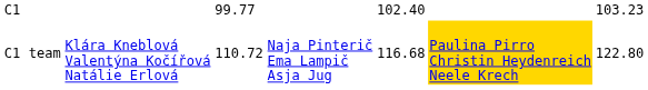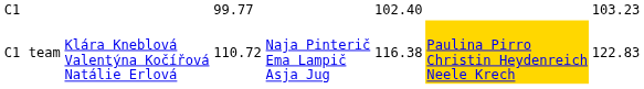 <table>
 <tr>
 <td>C1</td>
 <td></td>
 <td>99.77</td>
 <td></td>
 <td>102.40</td>
 <td></td>
 <td>103.23</td>
 </tr>
 <tr>
 <td>C1 team</td>
 <td><br><a href='#'>Klára Kneblová</a><br><a href='#'>Valentýna Kočířová</a><br><a href='#'>Natálie Erlová</a></td>
 <td>110.72</td>
 <td><br><a href='#'>Naja Pinterič</a><br><a href='#'>Ema Lampič</a><br><a href='#'>Asja Jug</a></td>
-<td>116.68</td>
+<td>116.38</td>
 <td style="background: gold;"><br><a href='#'>Paulina Pirro</a><br><a href='#'>Christin Heydenreich</a><br><a href='#'>Neele Krech</a></td>
-<td>122.80</td>
+<td>122.83</td>
 </tr>
 </table>
